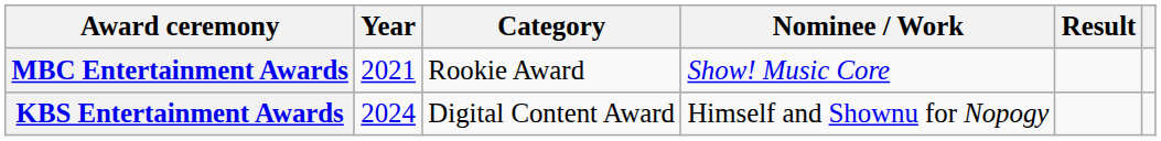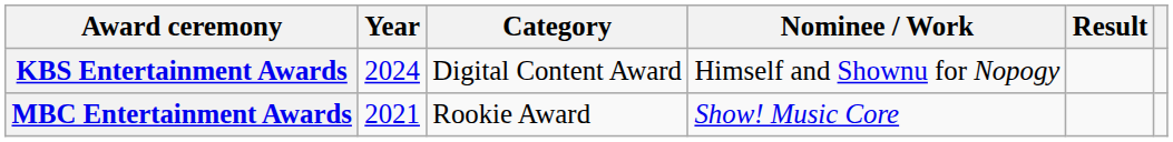 <table class="wikitable plainrowheaders">
 <tr>
 <th scope="col">Award ceremony</th>
 <th scope="col">Year</th>
 <th scope="col">Category</th>
 <th scope="col">Nominee / Work</th>
 <th scope="col">Result</th>
 <th scope="col" class="unsortable"></th>
 </tr>
 <tr>
+<th scope="row"><a href='#'>KBS Entertainment Awards</a></th>
+<td style="text-align:center"><a href='#'>2024</a></td>
+<td>Digital Content Award</td>
+<td>Himself and <a href='#'>Shownu</a> for <em>Nopogy</em></td>
+<td></td>
+<td style="text-align:center"></td>
+</tr>
+<tr>
 <th scope="row"><a href='#'>MBC Entertainment Awards</a></th>
 <td style="text-align:center"><a href='#'>2021</a></td>
 <td>Rookie Award</td>
 <td><em><a href='#'>Show! Music Core</a></em></td>
 <td></td>
 <td style="text-align:center"></td>
 </tr>
-<tr>
-<th scope="row"><a href='#'>KBS Entertainment Awards</a></th>
-<td style="text-align:center"><a href='#'>2024</a></td>
-<td>Digital Content Award</td>
-<td>Himself and <a href='#'>Shownu</a> for <em>Nopogy</em></td>
-<td></td>
-<td style="text-align:center"></td>
-</tr>
 </table>
